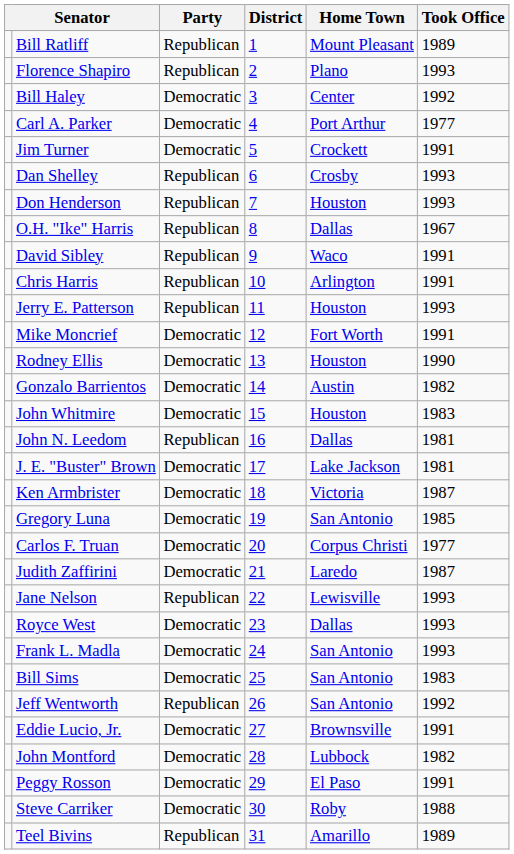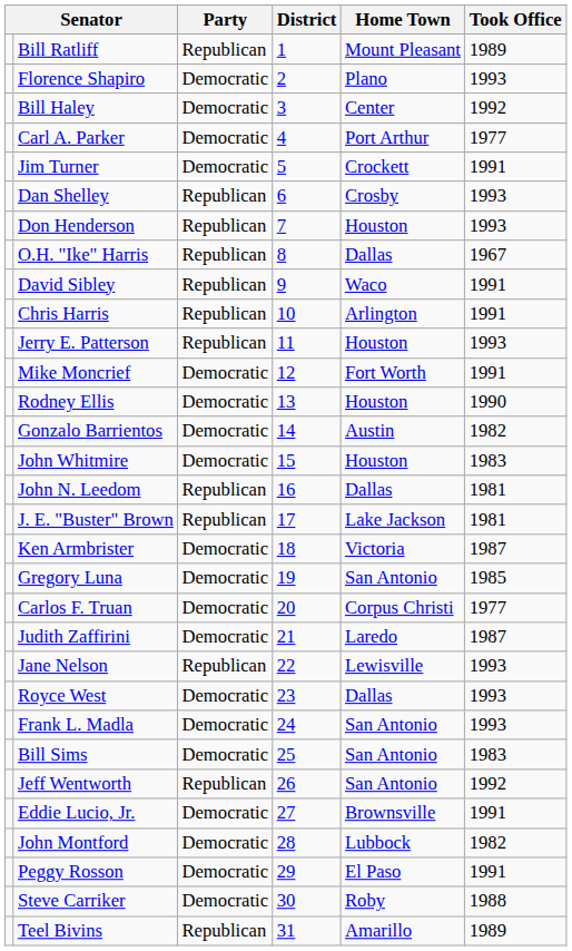 <table class=wikitable>
 <tr>
 <th colspan=2>Senator</th>
 <th>Party</th>
 <th>District</th>
 <th>Home Town</th>
 <th>Took Office</th>
 </tr>
 <tr>
 <td></td>
 <td><a href='#'>Bill Ratliff</a></td>
 <td>Republican</td>
 <td><a href='#'>1</a></td>
 <td><a href='#'>Mount Pleasant</a></td>
 <td>1989</td>
 </tr>
 <tr>
 <td></td>
 <td><a href='#'>Florence Shapiro</a></td>
-<td>Republican</td>
+<td>Democratic</td>
 <td><a href='#'>2</a></td>
 <td><a href='#'>Plano</a></td>
 <td>1993</td>
 </tr>
 <tr>
 <td></td>
 <td><a href='#'>Bill Haley</a></td>
 <td>Democratic</td>
 <td><a href='#'>3</a></td>
 <td><a href='#'>Center</a></td>
 <td>1992</td>
 </tr>
 <tr>
 <td></td>
 <td><a href='#'>Carl A. Parker</a></td>
 <td>Democratic</td>
 <td><a href='#'>4</a></td>
 <td><a href='#'>Port Arthur</a></td>
 <td>1977</td>
 </tr>
 <tr>
 <td></td>
 <td><a href='#'>Jim Turner</a></td>
 <td>Democratic</td>
 <td><a href='#'>5</a></td>
 <td><a href='#'>Crockett</a></td>
 <td>1991</td>
 </tr>
 <tr>
 <td></td>
 <td><a href='#'>Dan Shelley</a></td>
 <td>Republican</td>
 <td><a href='#'>6</a></td>
 <td><a href='#'>Crosby</a></td>
 <td>1993</td>
 </tr>
 <tr>
 <td></td>
 <td><a href='#'>Don Henderson</a></td>
 <td>Republican</td>
 <td><a href='#'>7</a></td>
 <td><a href='#'>Houston</a></td>
 <td>1993</td>
 </tr>
 <tr>
 <td></td>
 <td><a href='#'>O.H. "Ike" Harris</a></td>
 <td>Republican</td>
 <td><a href='#'>8</a></td>
 <td><a href='#'>Dallas</a></td>
 <td>1967</td>
 </tr>
 <tr>
 <td></td>
 <td><a href='#'>David Sibley</a></td>
 <td>Republican</td>
 <td><a href='#'>9</a></td>
 <td><a href='#'>Waco</a></td>
 <td>1991</td>
 </tr>
 <tr>
 <td></td>
 <td><a href='#'>Chris Harris</a></td>
 <td>Republican</td>
 <td><a href='#'>10</a></td>
 <td><a href='#'>Arlington</a></td>
 <td>1991</td>
 </tr>
 <tr>
 <td></td>
 <td><a href='#'>Jerry E. Patterson</a></td>
 <td>Republican</td>
 <td><a href='#'>11</a></td>
 <td><a href='#'>Houston</a></td>
 <td>1993</td>
 </tr>
 <tr>
 <td></td>
 <td><a href='#'>Mike Moncrief</a></td>
 <td>Democratic</td>
 <td><a href='#'>12</a></td>
 <td><a href='#'>Fort Worth</a></td>
 <td>1991</td>
 </tr>
 <tr>
 <td></td>
 <td><a href='#'>Rodney Ellis</a></td>
 <td>Democratic</td>
 <td><a href='#'>13</a></td>
 <td><a href='#'>Houston</a></td>
 <td>1990</td>
 </tr>
 <tr>
 <td></td>
 <td><a href='#'>Gonzalo Barrientos</a></td>
 <td>Democratic</td>
 <td><a href='#'>14</a></td>
 <td><a href='#'>Austin</a></td>
 <td>1982</td>
 </tr>
 <tr>
 <td></td>
 <td><a href='#'>John Whitmire</a></td>
 <td>Democratic</td>
 <td><a href='#'>15</a></td>
 <td><a href='#'>Houston</a></td>
 <td>1983</td>
 </tr>
 <tr>
 <td></td>
 <td><a href='#'>John N. Leedom</a></td>
 <td>Republican</td>
 <td><a href='#'>16</a></td>
 <td><a href='#'>Dallas</a></td>
 <td>1981</td>
 </tr>
 <tr>
 <td></td>
 <td><a href='#'>J. E. "Buster" Brown</a></td>
-<td>Democratic</td>
+<td>Republican</td>
 <td><a href='#'>17</a></td>
 <td><a href='#'>Lake Jackson</a></td>
 <td>1981</td>
 </tr>
 <tr>
 <td></td>
 <td><a href='#'>Ken Armbrister</a></td>
 <td>Democratic</td>
 <td><a href='#'>18</a></td>
 <td><a href='#'>Victoria</a></td>
 <td>1987</td>
 </tr>
 <tr>
 <td></td>
 <td><a href='#'>Gregory Luna</a></td>
 <td>Democratic</td>
 <td><a href='#'>19</a></td>
 <td><a href='#'>San Antonio</a></td>
 <td>1985</td>
 </tr>
 <tr>
 <td></td>
 <td><a href='#'>Carlos F. Truan</a></td>
 <td>Democratic</td>
 <td><a href='#'>20</a></td>
 <td><a href='#'>Corpus Christi</a></td>
 <td>1977</td>
 </tr>
 <tr>
 <td></td>
 <td><a href='#'>Judith Zaffirini</a></td>
 <td>Democratic</td>
 <td><a href='#'>21</a></td>
 <td><a href='#'>Laredo</a></td>
 <td>1987</td>
 </tr>
 <tr>
 <td></td>
 <td><a href='#'>Jane Nelson</a></td>
 <td>Republican</td>
 <td><a href='#'>22</a></td>
 <td><a href='#'>Lewisville</a></td>
 <td>1993</td>
 </tr>
 <tr>
 <td></td>
 <td><a href='#'>Royce West</a></td>
 <td>Democratic</td>
 <td><a href='#'>23</a></td>
 <td><a href='#'>Dallas</a></td>
 <td>1993</td>
 </tr>
 <tr>
 <td></td>
 <td><a href='#'>Frank L. Madla</a></td>
 <td>Democratic</td>
 <td><a href='#'>24</a></td>
 <td><a href='#'>San Antonio</a></td>
 <td>1993</td>
 </tr>
 <tr>
 <td></td>
 <td><a href='#'>Bill Sims</a></td>
 <td>Democratic</td>
 <td><a href='#'>25</a></td>
 <td><a href='#'>San Antonio</a></td>
 <td>1983</td>
 </tr>
 <tr>
 <td></td>
 <td><a href='#'>Jeff Wentworth</a></td>
 <td>Republican</td>
 <td><a href='#'>26</a></td>
 <td><a href='#'>San Antonio</a></td>
 <td>1992</td>
 </tr>
 <tr>
 <td></td>
 <td><a href='#'>Eddie Lucio, Jr.</a></td>
 <td>Democratic</td>
 <td><a href='#'>27</a></td>
 <td><a href='#'>Brownsville</a></td>
 <td>1991</td>
 </tr>
 <tr>
 <td></td>
 <td><a href='#'>John Montford</a></td>
 <td>Democratic</td>
 <td><a href='#'>28</a></td>
 <td><a href='#'>Lubbock</a></td>
 <td>1982</td>
 </tr>
 <tr>
 <td></td>
 <td><a href='#'>Peggy Rosson</a></td>
 <td>Democratic</td>
 <td><a href='#'>29</a></td>
 <td><a href='#'>El Paso</a></td>
 <td>1991</td>
 </tr>
 <tr>
 <td></td>
 <td><a href='#'>Steve Carriker</a></td>
 <td>Democratic</td>
 <td><a href='#'>30</a></td>
 <td><a href='#'>Roby</a></td>
 <td>1988</td>
 </tr>
 <tr>
 <td></td>
 <td><a href='#'>Teel Bivins</a></td>
 <td>Republican</td>
 <td><a href='#'>31</a></td>
 <td><a href='#'>Amarillo</a></td>
 <td>1989</td>
 </tr>
 </table>
